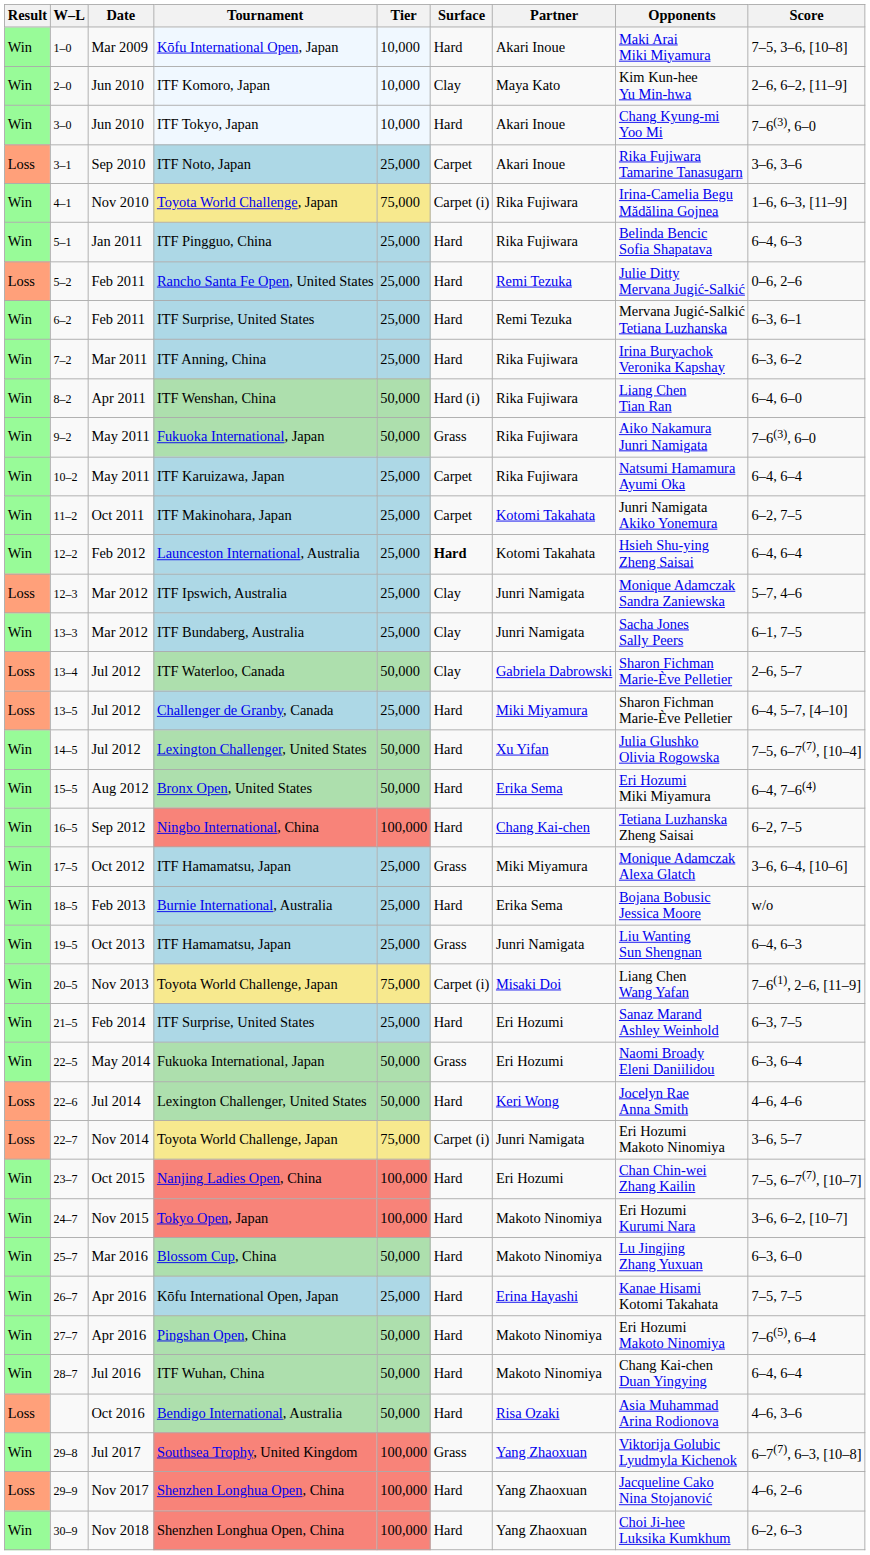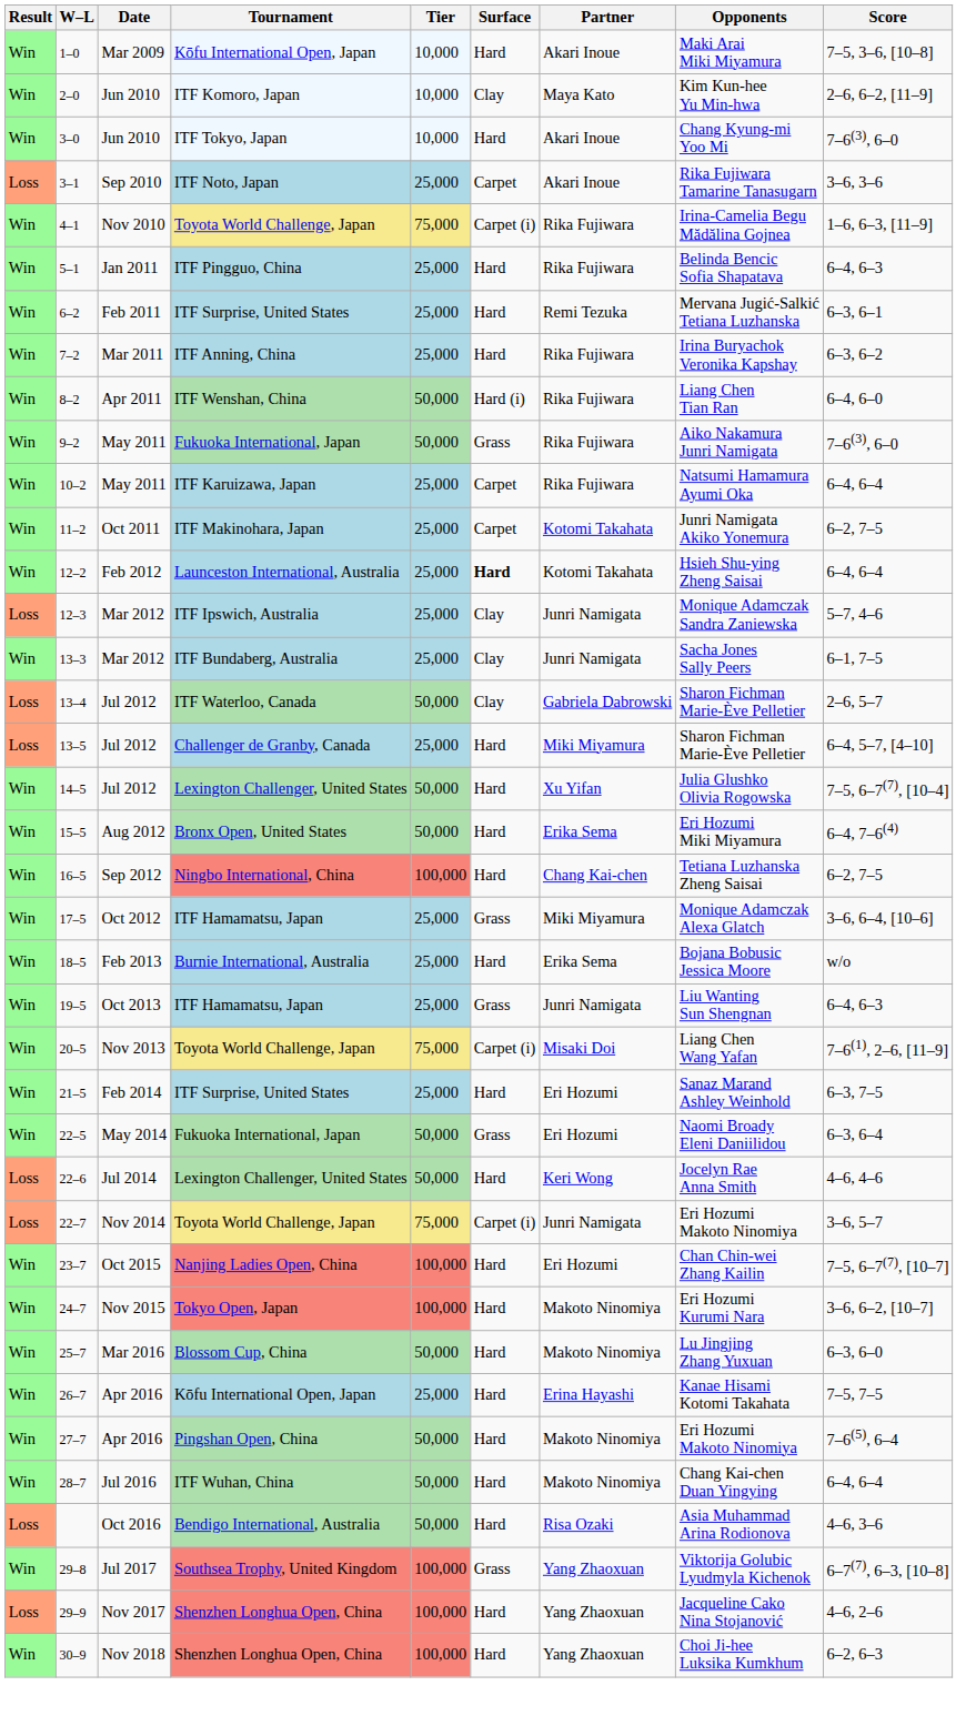 <table class="sortable wikitable">
 <tr>
 <th>Result</th>
 <th class=unsortable>W–L</th>
 <th>Date</th>
 <th>Tournament</th>
 <th>Tier</th>
 <th>Surface</th>
 <th>Partner</th>
 <th>Opponents</th>
 <th class=unsortable>Score</th>
 </tr>
 <tr>
 <td style="background:#98fb98;">Win</td>
 <td><small>1–0</small></td>
 <td>Mar 2009</td>
 <td style="background:#f0f8ff;"><a href='#'>Kōfu International Open</a>, Japan</td>
 <td style="background:#f0f8ff;">10,000</td>
 <td>Hard</td>
 <td> Akari Inoue</td>
 <td> <a href='#'>Maki Arai</a> <br>  <a href='#'>Miki Miyamura</a></td>
 <td>7–5, 3–6, [10–8]</td>
 </tr>
 <tr>
 <td style="background:#98fb98;">Win</td>
 <td><small>2–0</small></td>
 <td>Jun 2010</td>
 <td style="background:#f0f8ff;">ITF Komoro, Japan</td>
 <td style="background:#f0f8ff;">10,000</td>
 <td>Clay</td>
 <td> Maya Kato</td>
 <td> Kim Kun-hee <br>  <a href='#'>Yu Min-hwa</a></td>
 <td>2–6, 6–2, [11–9]</td>
 </tr>
 <tr>
 <td style="background:#98fb98;">Win</td>
 <td><small>3–0</small></td>
 <td>Jun 2010</td>
 <td style="background:#f0f8ff;">ITF Tokyo, Japan</td>
 <td style="background:#f0f8ff;">10,000</td>
 <td>Hard</td>
 <td> Akari Inoue</td>
 <td> <a href='#'>Chang Kyung-mi</a> <br>  <a href='#'>Yoo Mi</a></td>
 <td>7–6<sup>(3)</sup>, 6–0</td>
 </tr>
 <tr>
 <td style="background:#ffa07a;">Loss</td>
 <td><small>3–1</small></td>
 <td>Sep 2010</td>
 <td style="background:lightblue;">ITF Noto, Japan</td>
 <td style="background:lightblue;">25,000</td>
 <td>Carpet</td>
 <td> Akari Inoue</td>
 <td> <a href='#'>Rika Fujiwara</a> <br>  <a href='#'>Tamarine Tanasugarn</a></td>
 <td>3–6, 3–6</td>
 </tr>
 <tr>
 <td style="background:#98fb98;">Win</td>
 <td><small>4–1</small></td>
 <td>Nov 2010</td>
 <td style="background:#f7e98e;"><a href='#'>Toyota World Challenge</a>, Japan</td>
 <td style="background:#f7e98e;">75,000</td>
 <td>Carpet (i)</td>
 <td> Rika Fujiwara</td>
 <td> <a href='#'>Irina-Camelia Begu</a> <br>  <a href='#'>Mădălina Gojnea</a></td>
 <td>1–6, 6–3, [11–9]</td>
 </tr>
 <tr>
 <td style="background:#98fb98;">Win</td>
 <td><small>5–1</small></td>
 <td>Jan 2011</td>
 <td style="background:lightblue;">ITF Pingguo, China</td>
 <td style="background:lightblue;">25,000</td>
 <td>Hard</td>
 <td> Rika Fujiwara</td>
 <td> <a href='#'>Belinda Bencic</a> <br>  <a href='#'>Sofia Shapatava</a></td>
 <td>6–4, 6–3</td>
-</tr>
-<tr>
-<td style="background:#ffa07a;">Loss</td>
-<td><small>5–2</small></td>
-<td>Feb 2011</td>
-<td style="background:lightblue;"><a href='#'>Rancho Santa Fe Open</a>, United States</td>
-<td style="background:lightblue;">25,000</td>
-<td>Hard</td>
-<td> <a href='#'>Remi Tezuka</a></td>
-<td> <a href='#'>Julie Ditty</a> <br>  <a href='#'>Mervana Jugić-Salkić</a></td>
-<td>0–6, 2–6</td>
 </tr>
 <tr>
 <td style="background:#98fb98;">Win</td>
 <td><small>6–2</small></td>
 <td>Feb 2011</td>
 <td style="background:lightblue;">ITF Surprise, United States</td>
 <td style="background:lightblue;">25,000</td>
 <td>Hard</td>
 <td> Remi Tezuka</td>
 <td> Mervana Jugić-Salkić <br>  <a href='#'>Tetiana Luzhanska</a></td>
 <td>6–3, 6–1</td>
 </tr>
 <tr>
 <td style="background:#98fb98;">Win</td>
 <td><small>7–2</small></td>
 <td>Mar 2011</td>
 <td style="background:lightblue;">ITF Anning, China</td>
 <td style="background:lightblue;">25,000</td>
 <td>Hard</td>
 <td> Rika Fujiwara</td>
 <td> <a href='#'>Irina Buryachok</a> <br>  <a href='#'>Veronika Kapshay</a></td>
 <td>6–3, 6–2</td>
 </tr>
 <tr>
 <td style="background:#98fb98;">Win</td>
 <td><small>8–2</small></td>
 <td>Apr 2011</td>
 <td style="background:#addfad">ITF Wenshan, China</td>
 <td style="background:#addfad">50,000</td>
 <td>Hard (i)</td>
 <td> Rika Fujiwara</td>
 <td> <a href='#'>Liang Chen</a> <br>  <a href='#'>Tian Ran</a></td>
 <td>6–4, 6–0</td>
 </tr>
 <tr>
 <td style="background:#98fb98;">Win</td>
 <td><small>9–2</small></td>
 <td>May 2011</td>
 <td style="background:#addfad"><a href='#'>Fukuoka International</a>, Japan</td>
 <td style="background:#addfad">50,000</td>
 <td>Grass</td>
 <td> Rika Fujiwara</td>
 <td> <a href='#'>Aiko Nakamura</a> <br>  <a href='#'>Junri Namigata</a></td>
 <td>7–6<sup>(3)</sup>, 6–0</td>
 </tr>
 <tr>
 <td style="background:#98fb98;">Win</td>
 <td><small>10–2</small></td>
 <td>May 2011</td>
 <td style="background:lightblue;">ITF Karuizawa, Japan</td>
 <td style="background:lightblue;">25,000</td>
 <td>Carpet</td>
 <td> Rika Fujiwara</td>
 <td> <a href='#'>Natsumi Hamamura</a> <br>  <a href='#'>Ayumi Oka</a></td>
 <td>6–4, 6–4</td>
 </tr>
 <tr>
 <td style="background:#98fb98;">Win</td>
 <td><small>11–2</small></td>
 <td>Oct 2011</td>
 <td style="background:lightblue;">ITF Makinohara, Japan</td>
 <td style="background:lightblue;">25,000</td>
 <td>Carpet</td>
 <td> <a href='#'>Kotomi Takahata</a></td>
 <td> Junri Namigata <br>  <a href='#'>Akiko Yonemura</a></td>
 <td>6–2, 7–5</td>
 </tr>
 <tr>
 <td style="background:#98fb98;">Win</td>
 <td><small>12–2</small></td>
 <td>Feb 2012</td>
 <td style="background:lightblue;"><a href='#'>Launceston International</a>, Australia</td>
 <td style="background:lightblue;">25,000</td>
 <td><strong>Hard</strong></td>
 <td> Kotomi Takahata</td>
 <td> <a href='#'>Hsieh Shu-ying</a> <br>  <a href='#'>Zheng Saisai</a></td>
 <td>6–4, 6–4</td>
 </tr>
 <tr>
 <td style="background:#ffa07a;">Loss</td>
 <td><small>12–3</small></td>
 <td>Mar 2012</td>
 <td style="background:lightblue;">ITF Ipswich, Australia</td>
 <td style="background:lightblue;">25,000</td>
 <td>Clay</td>
 <td> Junri Namigata</td>
 <td> <a href='#'>Monique Adamczak</a> <br>  <a href='#'>Sandra Zaniewska</a></td>
 <td>5–7, 4–6</td>
 </tr>
 <tr>
 <td style="background:#98fb98;">Win</td>
 <td><small>13–3</small></td>
 <td>Mar 2012</td>
 <td style="background:lightblue;">ITF Bundaberg, Australia</td>
 <td style="background:lightblue;">25,000</td>
 <td>Clay</td>
 <td> Junri Namigata</td>
 <td> <a href='#'>Sacha Jones</a> <br>  <a href='#'>Sally Peers</a></td>
 <td>6–1, 7–5</td>
 </tr>
 <tr>
 <td style="background:#ffa07a;">Loss</td>
 <td><small>13–4</small></td>
 <td>Jul 2012</td>
 <td style="background:#addfad">ITF Waterloo, Canada</td>
 <td style="background:#addfad">50,000</td>
 <td>Clay</td>
 <td> <a href='#'>Gabriela Dabrowski</a></td>
 <td> <a href='#'>Sharon Fichman</a> <br>  <a href='#'>Marie-Ève Pelletier</a></td>
 <td>2–6, 5–7</td>
 </tr>
 <tr>
 <td style="background:#ffa07a;">Loss</td>
 <td><small>13–5</small></td>
 <td>Jul 2012</td>
 <td style="background:lightblue;"><a href='#'>Challenger de Granby</a>, Canada</td>
 <td style="background:lightblue;">25,000</td>
 <td>Hard</td>
 <td> <a href='#'>Miki Miyamura</a></td>
 <td> Sharon Fichman <br>  Marie-Ève Pelletier</td>
 <td>6–4, 5–7, [4–10]</td>
 </tr>
 <tr>
 <td style="background:#98fb98;">Win</td>
 <td><small>14–5</small></td>
 <td>Jul 2012</td>
 <td style="background:#addfad"><a href='#'>Lexington Challenger</a>, United States</td>
 <td style="background:#addfad">50,000</td>
 <td>Hard</td>
 <td> <a href='#'>Xu Yifan</a></td>
 <td> <a href='#'>Julia Glushko</a> <br>  <a href='#'>Olivia Rogowska</a></td>
 <td>7–5, 6–7<sup>(7)</sup>, [10–4]</td>
 </tr>
 <tr>
 <td style="background:#98fb98;">Win</td>
 <td><small>15–5</small></td>
 <td>Aug 2012</td>
 <td style="background:#addfad"><a href='#'>Bronx Open</a>, United States</td>
 <td style="background:#addfad">50,000</td>
 <td>Hard</td>
 <td> <a href='#'>Erika Sema</a></td>
 <td> <a href='#'>Eri Hozumi</a> <br>  Miki Miyamura</td>
 <td>6–4, 7–6<sup>(4)</sup></td>
 </tr>
 <tr>
 <td style="background:#98fb98;">Win</td>
 <td><small>16–5</small></td>
 <td>Sep 2012</td>
 <td style="background:#f88379;"><a href='#'>Ningbo International</a>, China</td>
 <td style="background:#f88379;">100,000</td>
 <td>Hard</td>
 <td> <a href='#'>Chang Kai-chen</a></td>
 <td> <a href='#'>Tetiana Luzhanska</a> <br>  Zheng Saisai</td>
 <td>6–2, 7–5</td>
 </tr>
 <tr>
 <td style="background:#98fb98;">Win</td>
 <td><small>17–5</small></td>
 <td>Oct 2012</td>
 <td style="background:lightblue;">ITF Hamamatsu, Japan</td>
 <td style="background:lightblue;">25,000</td>
 <td>Grass</td>
 <td> Miki Miyamura</td>
 <td> <a href='#'>Monique Adamczak</a> <br>  <a href='#'>Alexa Glatch</a></td>
 <td>3–6, 6–4, [10–6]</td>
 </tr>
 <tr>
 <td style="background:#98fb98;">Win</td>
 <td><small>18–5</small></td>
 <td>Feb 2013</td>
 <td style="background:lightblue;"><a href='#'>Burnie International</a>, Australia</td>
 <td style="background:lightblue;">25,000</td>
 <td>Hard</td>
 <td> Erika Sema</td>
 <td> <a href='#'>Bojana Bobusic</a> <br>  <a href='#'>Jessica Moore</a></td>
 <td>w/o</td>
 </tr>
 <tr>
 <td style="background:#98fb98;">Win</td>
 <td><small>19–5</small></td>
 <td>Oct 2013</td>
 <td style="background:lightblue;">ITF Hamamatsu, Japan</td>
 <td style="background:lightblue;">25,000</td>
 <td>Grass</td>
 <td> Junri Namigata</td>
 <td> <a href='#'>Liu Wanting</a> <br>  <a href='#'>Sun Shengnan</a></td>
 <td>6–4, 6–3</td>
 </tr>
 <tr>
 <td style="background:#98fb98;">Win</td>
 <td><small>20–5</small></td>
 <td>Nov 2013</td>
 <td style="background:#f7e98e;">Toyota World Challenge, Japan</td>
 <td style="background:#f7e98e;">75,000</td>
 <td>Carpet (i)</td>
 <td> <a href='#'>Misaki Doi</a></td>
 <td> Liang Chen <br>  <a href='#'>Wang Yafan</a></td>
 <td>7–6<sup>(1)</sup>, 2–6, [11–9]</td>
 </tr>
 <tr>
 <td style="background:#98fb98;">Win</td>
 <td><small>21–5</small></td>
 <td>Feb 2014</td>
 <td style="background:lightblue;">ITF Surprise, United States</td>
 <td style="background:lightblue;">25,000</td>
 <td>Hard</td>
 <td> Eri Hozumi</td>
 <td> <a href='#'>Sanaz Marand</a> <br>  <a href='#'>Ashley Weinhold</a></td>
 <td>6–3, 7–5</td>
 </tr>
 <tr>
 <td style="background:#98fb98;">Win</td>
 <td><small>22–5</small></td>
 <td>May 2014</td>
 <td style="background:#addfad">Fukuoka International, Japan</td>
 <td style="background:#addfad">50,000</td>
 <td>Grass</td>
 <td> Eri Hozumi</td>
 <td> <a href='#'>Naomi Broady</a> <br>  <a href='#'>Eleni Daniilidou</a></td>
 <td>6–3, 6–4</td>
 </tr>
 <tr>
 <td style="background:#ffa07a;">Loss</td>
 <td><small>22–6</small></td>
 <td>Jul 2014</td>
 <td style="background:#addfad">Lexington Challenger, United States</td>
 <td style="background:#addfad">50,000</td>
 <td>Hard</td>
 <td> <a href='#'>Keri Wong</a></td>
 <td> <a href='#'>Jocelyn Rae</a> <br>  <a href='#'>Anna Smith</a></td>
 <td>4–6, 4–6</td>
 </tr>
 <tr>
 <td style="background:#ffa07a;">Loss</td>
 <td><small>22–7</small></td>
 <td>Nov 2014</td>
 <td style="background:#f7e98e;">Toyota World Challenge, Japan</td>
 <td style="background:#f7e98e;">75,000</td>
 <td>Carpet (i)</td>
 <td> Junri Namigata</td>
 <td> Eri Hozumi <br>  Makoto Ninomiya</td>
 <td>3–6, 5–7</td>
 </tr>
 <tr>
 <td style="background:#98fb98;">Win</td>
 <td><small>23–7</small></td>
 <td>Oct 2015</td>
 <td style="background:#f88379;"><a href='#'>Nanjing Ladies Open</a>, China</td>
 <td style="background:#f88379;">100,000</td>
 <td>Hard</td>
 <td> Eri Hozumi</td>
 <td> <a href='#'>Chan Chin-wei</a> <br>  <a href='#'>Zhang Kailin</a></td>
 <td>7–5, 6–7<sup>(7)</sup>, [10–7]</td>
 </tr>
 <tr>
 <td style="background:#98fb98;">Win</td>
 <td><small>24–7</small></td>
 <td>Nov 2015</td>
 <td style="background:#f88379;"><a href='#'>Tokyo Open</a>, Japan</td>
 <td style="background:#f88379;">100,000</td>
 <td>Hard</td>
 <td> Makoto Ninomiya</td>
 <td> Eri Hozumi <br>  <a href='#'>Kurumi Nara</a></td>
 <td>3–6, 6–2, [10–7]</td>
 </tr>
 <tr>
 <td style="background:#98fb98;">Win</td>
 <td><small>25–7</small></td>
 <td>Mar 2016</td>
 <td style="background:#addfad"><a href='#'>Blossom Cup</a>, China</td>
 <td style="background:#addfad">50,000</td>
 <td>Hard</td>
 <td> Makoto Ninomiya</td>
 <td> <a href='#'>Lu Jingjing</a> <br>  <a href='#'>Zhang Yuxuan</a></td>
 <td>6–3, 6–0</td>
 </tr>
 <tr>
 <td style="background:#98fb98;">Win</td>
 <td><small>26–7</small></td>
 <td>Apr 2016</td>
 <td style="background:lightblue;">Kōfu International Open, Japan</td>
 <td style="background:lightblue;">25,000</td>
 <td>Hard</td>
 <td> <a href='#'>Erina Hayashi</a></td>
 <td> <a href='#'>Kanae Hisami</a> <br>  Kotomi Takahata</td>
 <td>7–5, 7–5</td>
 </tr>
 <tr>
 <td style="background:#98fb98;">Win</td>
 <td><small>27–7</small></td>
 <td>Apr 2016</td>
 <td style="background:#addfad"><a href='#'>Pingshan Open</a>, China</td>
 <td style="background:#addfad">50,000</td>
 <td>Hard</td>
 <td> Makoto Ninomiya</td>
 <td> Eri Hozumi <br>  <a href='#'>Makoto Ninomiya</a></td>
 <td>7–6<sup>(5)</sup>, 6–4</td>
 </tr>
 <tr>
 <td style="background:#98fb98;">Win</td>
 <td><small>28–7</small></td>
 <td>Jul 2016</td>
 <td style="background:#addfad">ITF Wuhan, China</td>
 <td style="background:#addfad">50,000</td>
 <td>Hard</td>
 <td> Makoto Ninomiya</td>
 <td> Chang Kai-chen <br>  <a href='#'>Duan Yingying</a></td>
 <td>6–4, 6–4</td>
 </tr>
 <tr>
 <td style="background:#ffa07a;">Loss</td>
 <td><small></small></td>
 <td>Oct 2016</td>
 <td style="background:#addfad"><a href='#'>Bendigo International</a>, Australia</td>
 <td style="background:#addfad">50,000</td>
 <td>Hard</td>
 <td> <a href='#'>Risa Ozaki</a></td>
 <td> <a href='#'>Asia Muhammad</a> <br>  <a href='#'>Arina Rodionova</a></td>
 <td>4–6, 3–6</td>
 </tr>
 <tr>
 <td style="background:#98fb98;">Win</td>
 <td><small>29–8</small></td>
 <td>Jul 2017</td>
 <td style="background:#f88379;"><a href='#'>Southsea Trophy</a>, United Kingdom</td>
 <td style="background:#f88379;">100,000</td>
 <td>Grass</td>
 <td> <a href='#'>Yang Zhaoxuan</a></td>
 <td> <a href='#'>Viktorija Golubic</a> <br>  <a href='#'>Lyudmyla Kichenok</a></td>
 <td>6–7<sup>(7)</sup>, 6–3, [10–8]</td>
 </tr>
 <tr>
 <td style="background:#ffa07a;">Loss</td>
 <td><small>29–9</small></td>
 <td>Nov 2017</td>
 <td style="background:#f88379;"><a href='#'>Shenzhen Longhua Open</a>, China</td>
 <td style="background:#f88379;">100,000</td>
 <td>Hard</td>
 <td> Yang Zhaoxuan</td>
 <td> <a href='#'>Jacqueline Cako</a> <br>  <a href='#'>Nina Stojanović</a></td>
 <td>4–6, 2–6</td>
 </tr>
 <tr>
 <td style="background:#98fb98;">Win</td>
 <td><small>30–9</small></td>
 <td>Nov 2018</td>
 <td style="background:#f88379;">Shenzhen Longhua Open, China</td>
 <td style="background:#f88379;">100,000</td>
 <td>Hard</td>
 <td> Yang Zhaoxuan</td>
 <td> <a href='#'>Choi Ji-hee</a> <br>  <a href='#'>Luksika Kumkhum</a></td>
 <td>6–2, 6–3</td>
 </tr>
 </table>
